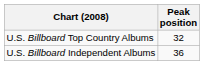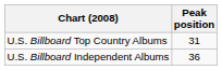 <table class="wikitable">
 <tr>
 <th>Chart (2008)</th>
 <th>Peak<br>position</th>
 </tr>
 <tr>
 <td>U.S. <em>Billboard</em> Top Country Albums</td>
-<td align="center">32</td>
+<td align="center">31</td>
 </tr>
 <tr>
 <td>U.S. <em>Billboard</em> Independent Albums</td>
 <td align="center">36</td>
 </tr>
 </table>
